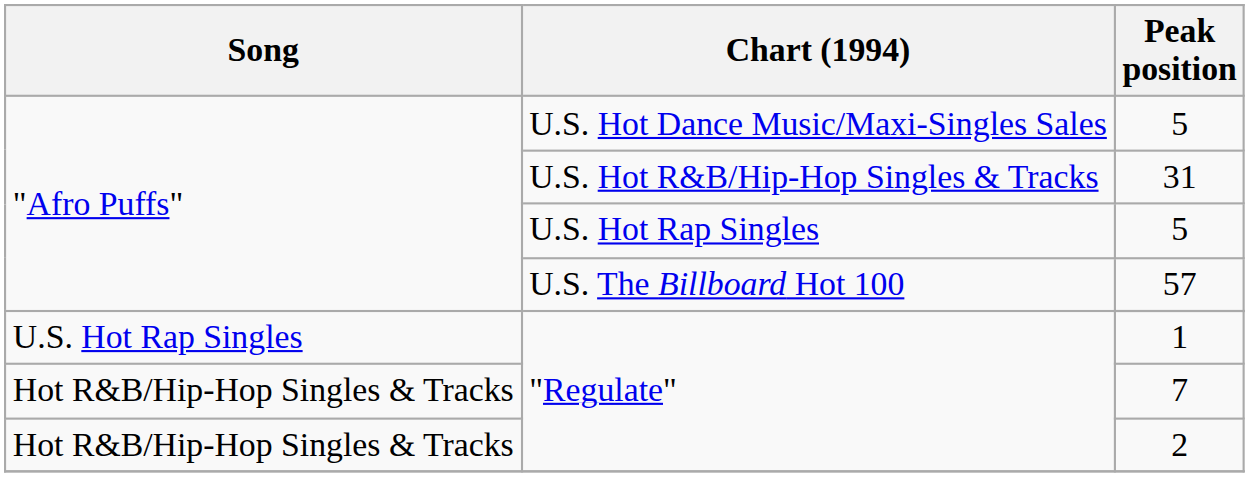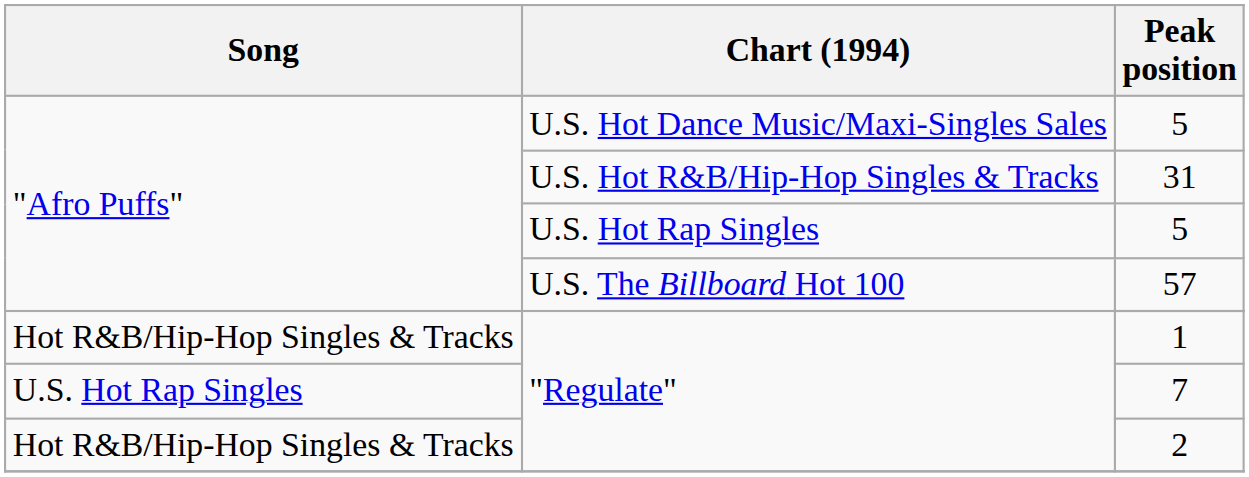 <table class="wikitable">
 <tr>
 <th align="left">Song</th>
 <th align="left">Chart (1994)</th>
 <th style="text-align:center;">Peak<br>position</th>
 </tr>
 <tr>
 <td style="text-align:left;" rowspan="5">"<a href='#'>Afro Puffs</a>"</td>
 <td align="left">U.S. <a href='#'>Hot Dance Music/Maxi-Singles Sales</a></td>
 <td style="text-align:center;">5</td>
 </tr>
 <tr>
 <td align="left">U.S. <a href='#'>Hot R&B/Hip-Hop Singles & Tracks</a></td>
 <td style="text-align:center;">31</td>
 </tr>
 <tr>
 <td align="left">U.S. <a href='#'>Hot Rap Singles</a></td>
 <td style="text-align:center;">5</td>
 </tr>
 <tr>
 <td align="left">U.S. <a href='#'>The <em>Billboard</em> Hot 100</a></td>
 <td style="text-align:center;">57</td>
 </tr>
 <tr>
 <td style="text-align:left;" rowspan="4">"<a href='#'>Regulate</a>"</td>
 </tr>
 <tr>
-<td align="left">U.S. <a href='#'>Hot Rap Singles</a></td>
+<td align="left">Hot R&B/Hip-Hop Singles & Tracks</td>
 <td style="text-align:center;">1</td>
 </tr>
 <tr>
-<td align="left">Hot R&B/Hip-Hop Singles & Tracks</td>
+<td align="left">U.S. <a href='#'>Hot Rap Singles</a></td>
 <td style="text-align:center;">7</td>
 </tr>
 <tr>
 <td align="left">Hot R&B/Hip-Hop Singles & Tracks</td>
 <td style="text-align:center;">2</td>
 </tr>
 <tr>
 </tr>
 </table>
